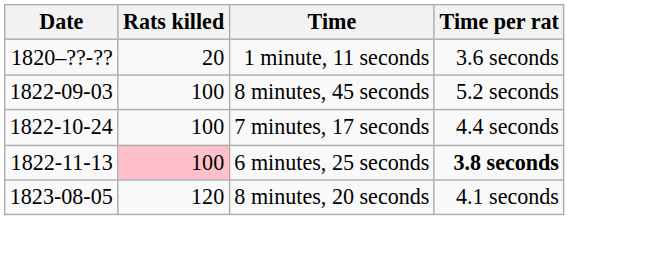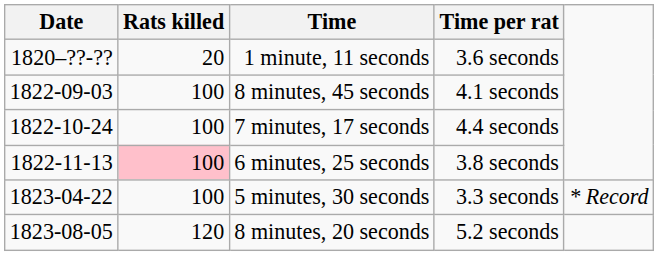 <table class="wikitable">
 <tr>
 <th><strong>Date</strong></th>
 <th><strong>Rats killed</strong></th>
 <th><strong>Time</strong></th>
 <th><strong>Time per rat</strong></th>
 </tr>
 <tr Align=right>
 <td>1820–??-??</td>
 <td>20</td>
 <td>1 minute, 11 seconds</td>
 <td>3.6 seconds</td>
 </tr>
 <tr Align=right>
 <td>1822-09-03</td>
 <td>100</td>
 <td>8 minutes, 45 seconds</td>
-<td>5.2 seconds</td>
+<td>4.1 seconds</td>
 </tr>
 <tr Align=right>
 <td>1822-10-24</td>
 <td>100</td>
 <td>7 minutes, 17 seconds</td>
 <td>4.4 seconds</td>
 </tr>
 <tr Align=right>
 <td>1822-11-13</td>
 <td style="background: pink;">100</td>
 <td>6 minutes, 25 seconds</td>
-<td><strong>3.8 seconds</strong></td>
+<td>3.8 seconds</td>
+</tr>
+<tr Align=right>
+<td>1823-04-22</td>
+<td>100</td>
+<td>5 minutes, 30 seconds</td>
+<td>3.3 seconds</td>
+<td><em>* Record</em></td>
 </tr>
 <tr Align=right>
 <td>1823-08-05</td>
 <td>120</td>
 <td>8 minutes, 20 seconds</td>
-<td>4.1 seconds</td>
+<td>5.2 seconds</td>
 </tr>
 </table>
